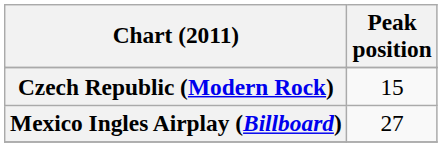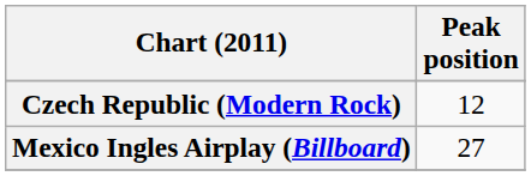 <table class="wikitable plainrowheaders sortable">
 <tr>
 <th align="left">Chart (2011)</th>
 <th align="center">Peak<br>position</th>
 </tr>
 <tr>
 </tr>
 <tr>
 <th scope="row">Czech Republic (<a href='#'>Modern Rock</a>)</th>
-<td style="text-align:center;">15</td>
+<td style="text-align:center;">12</td>
 </tr>
 <tr>
 <th scope="row">Mexico Ingles Airplay (<em><a href='#'>Billboard</a></em>)</th>
 <td style="text-align:center;">27</td>
 </tr>
 <tr>
 </tr>
 </table>
